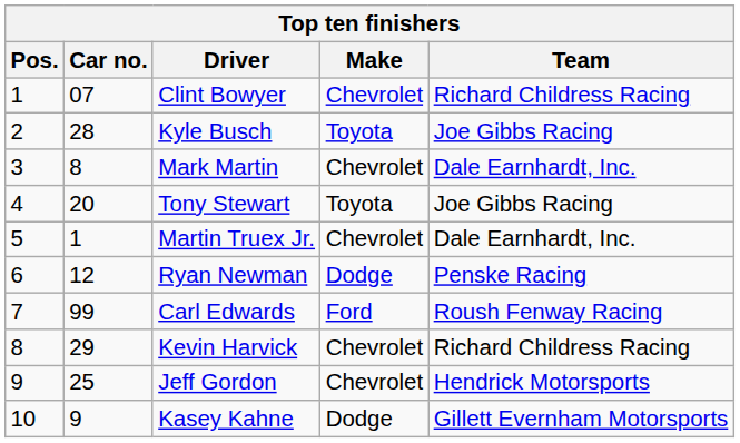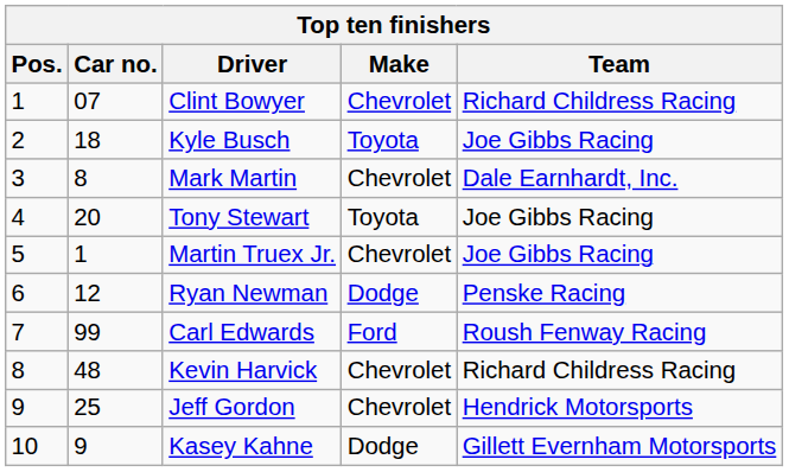 <table class="wikitable" style="font-size: 90%;">
 <tr>
 <th colspan=9>Top ten finishers</th>
 </tr>
 <tr>
 <th>Pos.</th>
 <th>Car no.</th>
 <th>Driver</th>
 <th>Make</th>
 <th>Team</th>
 </tr>
 <tr>
 <td>1</td>
 <td>07</td>
 <td><a href='#'>Clint Bowyer</a></td>
 <td><a href='#'>Chevrolet</a></td>
 <td><a href='#'>Richard Childress Racing</a></td>
 </tr>
 <tr>
 <td>2</td>
-<td>28</td>
+<td>18</td>
 <td><a href='#'>Kyle Busch</a></td>
 <td><a href='#'>Toyota</a></td>
 <td><a href='#'>Joe Gibbs Racing</a></td>
 </tr>
 <tr>
 <td>3</td>
 <td>8</td>
 <td><a href='#'>Mark Martin</a></td>
 <td>Chevrolet</td>
 <td><a href='#'>Dale Earnhardt, Inc.</a></td>
 </tr>
 <tr>
 <td>4</td>
 <td>20</td>
 <td><a href='#'>Tony Stewart</a></td>
 <td>Toyota</td>
 <td>Joe Gibbs Racing</td>
 </tr>
 <tr>
 <td>5</td>
 <td>1</td>
 <td><a href='#'>Martin Truex Jr.</a></td>
 <td>Chevrolet</td>
-<td>Dale Earnhardt, Inc.</td>
+<td><a href='#'>Joe Gibbs Racing</a></td>
 </tr>
 <tr>
 <td>6</td>
 <td>12</td>
 <td><a href='#'>Ryan Newman</a></td>
 <td><a href='#'>Dodge</a></td>
 <td><a href='#'>Penske Racing</a></td>
 </tr>
 <tr>
 <td>7</td>
 <td>99</td>
 <td><a href='#'>Carl Edwards</a></td>
 <td><a href='#'>Ford</a></td>
 <td><a href='#'>Roush Fenway Racing</a></td>
 </tr>
 <tr>
 <td>8</td>
-<td>29</td>
+<td>48</td>
 <td><a href='#'>Kevin Harvick</a></td>
 <td>Chevrolet</td>
 <td>Richard Childress Racing</td>
 </tr>
 <tr>
 <td>9</td>
 <td>25</td>
 <td><a href='#'>Jeff Gordon</a></td>
 <td>Chevrolet</td>
 <td><a href='#'>Hendrick Motorsports</a></td>
 </tr>
 <tr>
 <td>10</td>
 <td>9</td>
 <td><a href='#'>Kasey Kahne</a></td>
 <td>Dodge</td>
 <td><a href='#'>Gillett Evernham Motorsports</a></td>
 </tr>
 </table>
